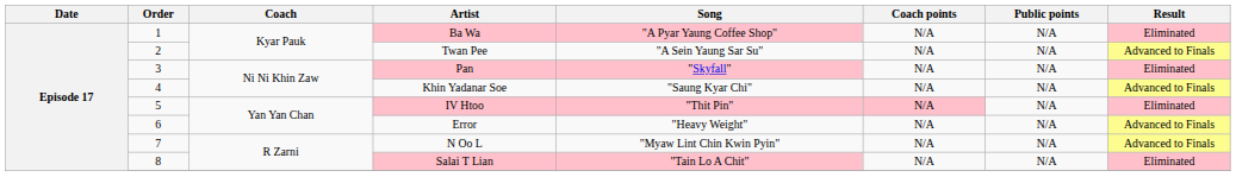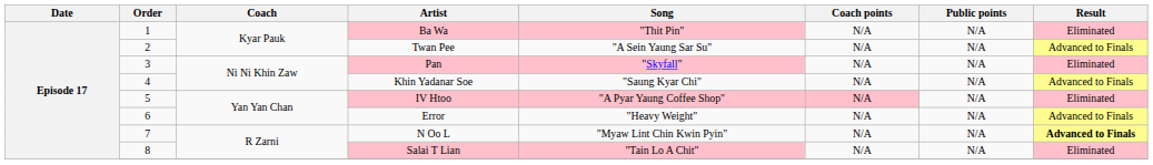 <table class="wikitable" style="text-align:center; width:85%;">
 <tr>
 <th width="10%">Date</th>
 <th width="05%">Order</th>
 <th width="15%">Coach</th>
 <th width="15%">Artist</th>
 <th width="25%">Song</th>
 <th width="10%;">Coach points</th>
 <th width="10%;">Public points</th>
 <th width="10%">Result</th>
 </tr>
 <tr>
 <th rowspan="12" scope="row">Episode 17<br></th>
 <td>1</td>
 <td rowspan="2">Kyar Pauk</td>
 <td style="background:pink;">Ba Wa</td>
-<td style="background:pink;">"A Pyar Yaung Coffee Shop"</td>
+<td style="background:pink;">"Thit Pin"</td>
 <td>N/A</td>
 <td>N/A</td>
 <td style="background:pink;">Eliminated</td>
 </tr>
 <tr>
 <td>2</td>
 <td>Twan Pee</td>
 <td>"A Sein Yaung Sar Su"</td>
 <td>N/A</td>
 <td>N/A</td>
 <td style="background:#fdfc8f;">Advanced to Finals</td>
 </tr>
 <tr>
 <td>3</td>
 <td rowspan="2">Ni Ni Khin Zaw</td>
 <td style="background:pink;">Pan</td>
 <td style="background:pink;">"<a href='#'>Skyfall</a>"</td>
 <td>N/A</td>
 <td>N/A</td>
 <td style="background:pink;">Eliminated</td>
 </tr>
 <tr>
 <td>4</td>
 <td>Khin Yadanar Soe</td>
 <td>"Saung Kyar Chi"</td>
 <td>N/A</td>
 <td>N/A</td>
 <td style="background:#fdfc8f;">Advanced to Finals</td>
 </tr>
 <tr>
 <td>5</td>
 <td rowspan="2">Yan Yan Chan</td>
 <td style="background:pink;">IV Htoo</td>
-<td style="background:pink;">"Thit Pin"</td>
+<td style="background:pink;">"A Pyar Yaung Coffee Shop"</td>
 <td style="background: pink;">N/A</td>
 <td>N/A</td>
 <td style="background:pink;">Eliminated</td>
 </tr>
 <tr>
 <td>6</td>
 <td>Error</td>
 <td>"Heavy Weight"</td>
 <td>N/A</td>
 <td>N/A</td>
 <td style="background:#fdfc8f;">Advanced to Finals</td>
 </tr>
 <tr>
 <td>7</td>
 <td rowspan="2">R Zarni</td>
 <td>N Oo L</td>
 <td>"Myaw Lint Chin Kwin Pyin"</td>
 <td>N/A</td>
 <td>N/A</td>
-<td style="background:#fdfc8f;">Advanced to Finals</td>
+<td style="background:#fdfc8f;"><strong>Advanced to Finals</strong></td>
 </tr>
 <tr>
 <td>8</td>
 <td style="background:pink;">Salai T Lian</td>
 <td style="background:pink;">"Tain Lo A Chit"</td>
 <td>N/A</td>
 <td>N/A</td>
 <td style="background:pink;">Eliminated</td>
 </tr>
 <tr>
 </tr>
 </table>
